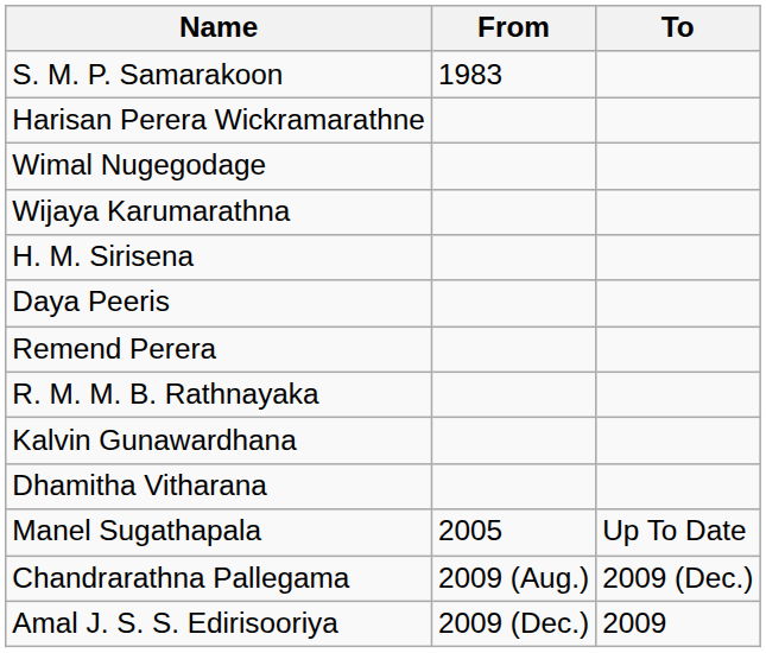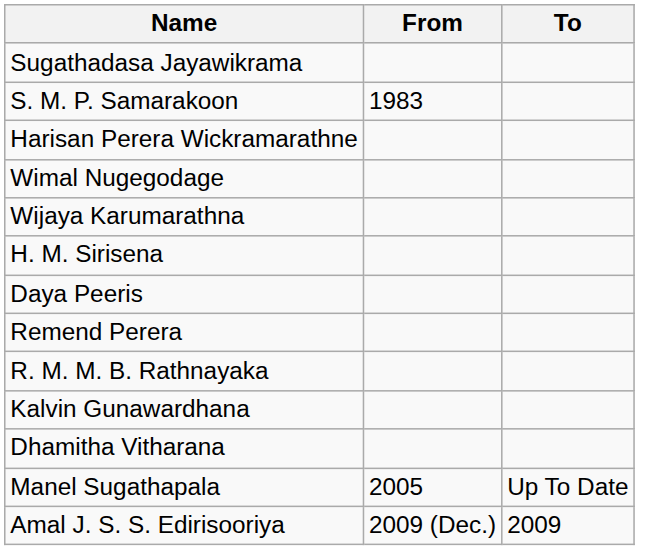 <table class="wikitable">
 <tr>
 <th>Name</th>
 <th>From</th>
 <th>To</th>
+</tr>
+<tr>
+<td>Sugathadasa Jayawikrama</td>
+<td></td>
+<td></td>
 </tr>
 <tr>
 <td>S. M. P. Samarakoon</td>
 <td>1983</td>
 <td></td>
 </tr>
 <tr>
 <td>Harisan Perera Wickramarathne</td>
 <td></td>
 <td></td>
 </tr>
 <tr>
 <td>Wimal Nugegodage</td>
 <td></td>
 <td></td>
 </tr>
 <tr>
 <td>Wijaya Karumarathna</td>
 <td></td>
 <td></td>
 </tr>
 <tr>
 <td>H. M. Sirisena</td>
 <td></td>
 <td></td>
 </tr>
 <tr>
 <td>Daya Peeris</td>
 <td></td>
 <td></td>
 </tr>
 <tr>
 <td>Remend Perera</td>
 <td></td>
 <td></td>
 </tr>
 <tr>
 <td>R. M. M. B. Rathnayaka</td>
 <td></td>
 <td></td>
 </tr>
 <tr>
 <td>Kalvin Gunawardhana</td>
 <td></td>
 <td></td>
 </tr>
 <tr>
 <td>Dhamitha Vitharana</td>
 <td></td>
 <td></td>
 </tr>
 <tr>
 <td>Manel Sugathapala</td>
 <td>2005</td>
 <td>Up To Date</td>
 </tr>
 <tr>
-<td>Chandrarathna Pallegama</td>
-<td>2009 (Aug.)</td>
-<td>2009 (Dec.)</td>
-</tr>
-<tr>
 <td>Amal J. S. S. Edirisooriya</td>
 <td>2009 (Dec.)</td>
 <td>2009</td>
 </tr>
 </table>
